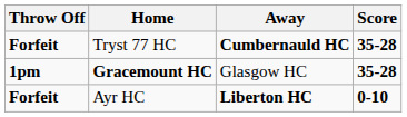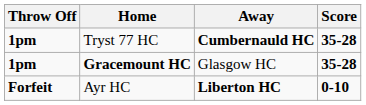 <table class="wikitable">
 <tr>
 <th><strong>Throw Off</strong></th>
 <th><strong>Home</strong></th>
 <th><strong>Away</strong></th>
 <th><strong>Score</strong></th>
 </tr>
 <tr>
-<td><strong>Forfeit</strong></td>
+<td><strong>1pm</strong></td>
 <td>Tryst 77 HC</td>
 <td><strong>Cumbernauld HC</strong></td>
 <td><strong>35-28</strong></td>
 </tr>
 <tr>
 <td><strong>1pm</strong></td>
 <td><strong>Gracemount HC</strong></td>
 <td>Glasgow HC</td>
 <td><strong>35-28</strong></td>
 </tr>
 <tr>
 <td><strong>Forfeit</strong></td>
 <td>Ayr HC</td>
 <td><strong>Liberton HC</strong></td>
 <td><strong>0-10</strong></td>
 </tr>
 </table>
